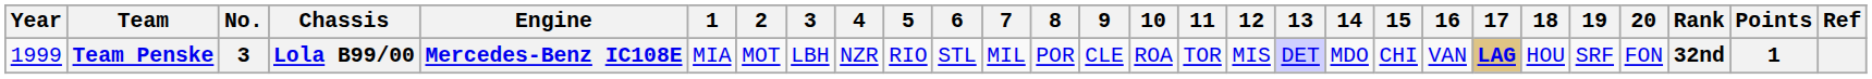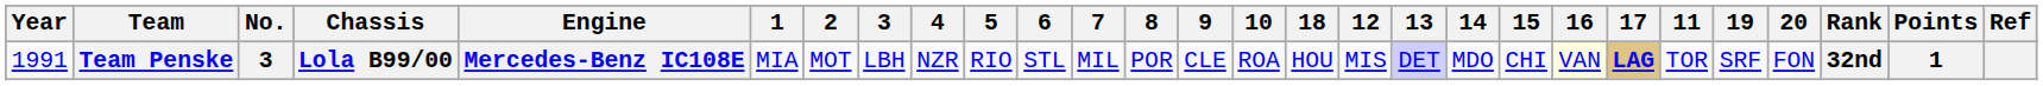 <table class="wikitable" style="text-align:center; font-size:85%">
 <tr>
 <th>Year</th>
 <th>Team</th>
 <th>No.</th>
 <th>Chassis</th>
 <th>Engine</th>
 <th>1</th>
 <th>2</th>
 <th>3</th>
 <th>4</th>
 <th>5</th>
 <th>6</th>
 <th>7</th>
 <th>8</th>
 <th>9</th>
 <th>10</th>
-<th>11</th>
+<th>18</th>
 <th>12</th>
 <th>13</th>
 <th>14</th>
 <th>15</th>
 <th>16</th>
 <th>17</th>
-<th>18</th>
+<th>11</th>
 <th>19</th>
 <th>20</th>
 <th>Rank</th>
 <th>Points</th>
 <th>Ref</th>
 </tr>
 <tr>
-<td><a href='#'>1999</a></td>
+<td><a href='#'>1991</a></td>
 <th nowrap><a href='#'>Team Penske</a></th>
 <th>3</th>
 <th nowrap><a href='#'>Lola</a> B99/00</th>
 <th nowrap><a href='#'>Mercedes-Benz</a> <a href='#'>IC108E</a></th>
 <td><a href='#'>MIA</a></td>
 <td><a href='#'>MOT</a></td>
 <td><a href='#'>LBH</a></td>
 <td><a href='#'>NZR</a></td>
 <td><a href='#'>RIO</a></td>
 <td><a href='#'>STL</a></td>
 <td><a href='#'>MIL</a></td>
 <td><a href='#'>POR</a></td>
 <td><a href='#'>CLE</a></td>
 <td><a href='#'>ROA</a></td>
-<td><a href='#'>TOR</a></td>
+<td><a href='#'>HOU</a></td>
 <td><a href='#'>MIS</a></td>
 <td style="background:#CFCFFF;"><a href='#'>DET</a><br></td>
 <td><a href='#'>MDO</a></td>
 <td><a href='#'>CHI</a></td>
-<td><a href='#'>VAN</a></td>
+<td style="background: lightyellow;"><a href='#'>VAN</a></td>
 <td style="background:#DFC484;"><strong><a href='#'>LAG</a><br></strong></td>
-<td><a href='#'>HOU</a></td>
+<td><a href='#'>TOR</a></td>
 <td><a href='#'>SRF</a></td>
 <td><a href='#'>FON</a></td>
 <th>32nd</th>
 <th>1</th>
 <th></th>
 </tr>
 </table>
